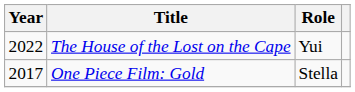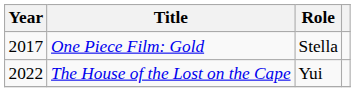 <table class="wikitable sortable plainrowheaders">
 <tr>
 <th>Year</th>
 <th>Title</th>
 <th>Role<br></th>
 <th class="unsortable"></th>
 </tr>
 <tr>
+<td rowspan="1">2017</td>
+<td><em><a href='#'>One Piece Film: Gold</a></em></td>
+<td>Stella</td>
+<td></td>
+</tr>
+<tr>
 <td rowspan="1">2022</td>
 <td><em><a href='#'>The House of the Lost on the Cape</a></em></td>
 <td>Yui</td>
 <td></td>
 </tr>
 <tr>
-<td rowspan="1">2017</td>
-<td><em><a href='#'>One Piece Film: Gold</a></em></td>
-<td>Stella</td>
-<td></td>
-</tr>
-<tr>
 </tr>
 </table>
